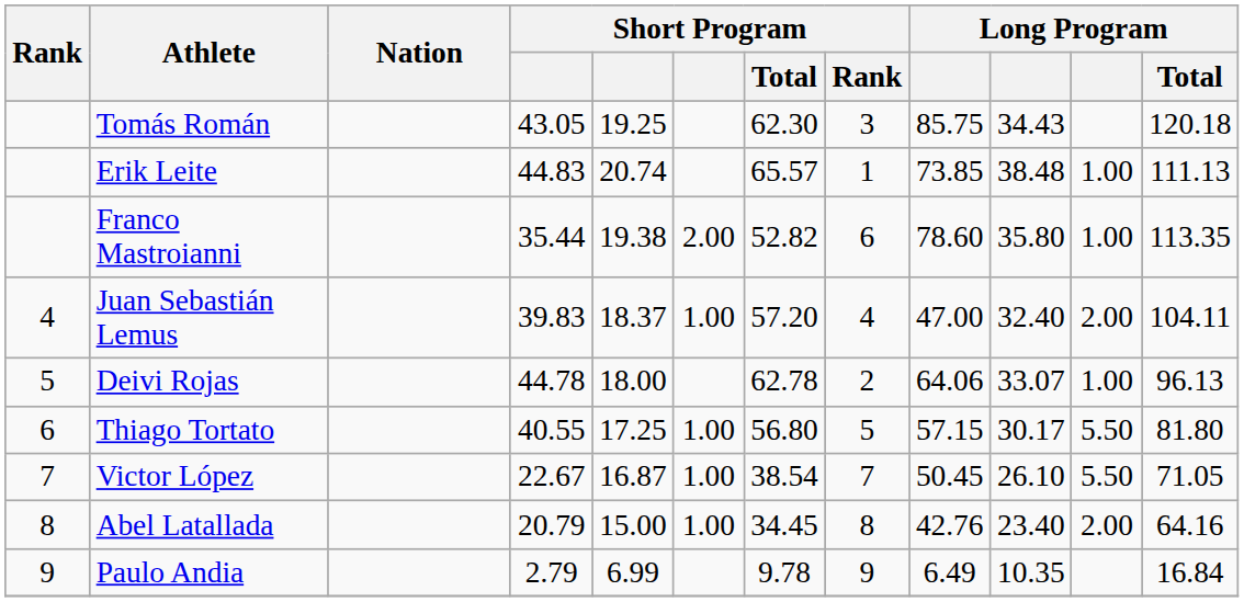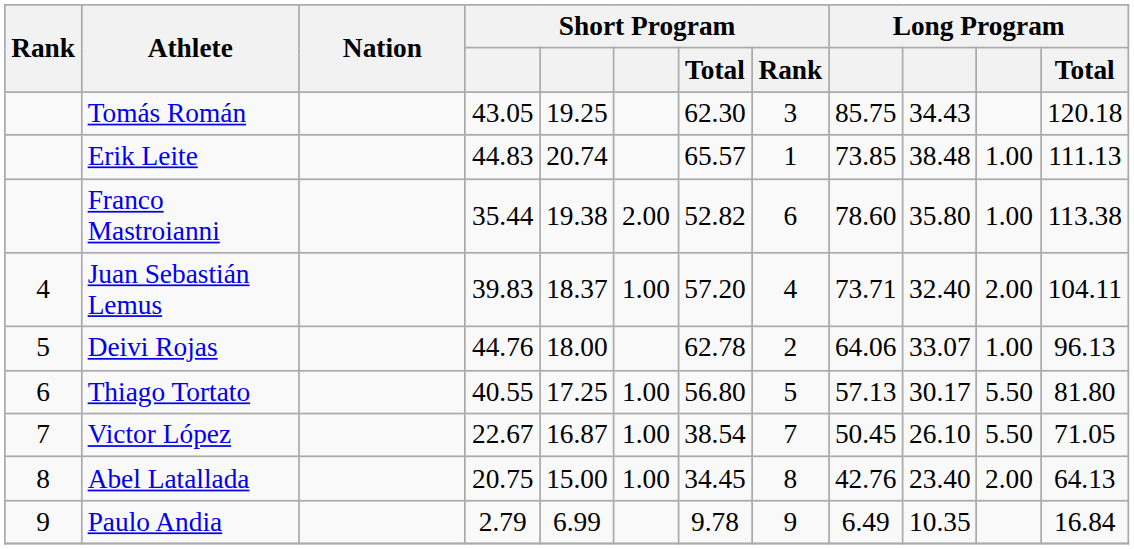 <table class="wikitable sortable" style="text-align:center">
 <tr>
 <th rowspan="2" width="30">Rank</th>
 <th rowspan="2" width="120">Athlete</th>
 <th rowspan="2" width="90">Nation</th>
 <th colspan="5">Short Program</th>
 <th colspan="4">Long Program</th>
 </tr>
 <tr>
 <th width="30"></th>
 <th width="30"></th>
 <th width="30"></th>
 <th width="30">Total</th>
 <th width="30">Rank</th>
 <th width="30"></th>
 <th width="30"></th>
 <th width="30"></th>
 <th width="30">Total</th>
 </tr>
 <tr>
 <td></td>
 <td align=left><a href='#'>Tomás Román</a></td>
 <td align=left></td>
 <td>43.05</td>
 <td>19.25</td>
 <td></td>
 <td>62.30</td>
 <td>3</td>
 <td>85.75</td>
 <td>34.43</td>
 <td></td>
 <td>120.18</td>
 </tr>
 <tr>
 <td></td>
 <td align=left><a href='#'>Erik Leite</a></td>
 <td align=left></td>
 <td>44.83</td>
 <td>20.74</td>
 <td></td>
 <td>65.57</td>
 <td>1</td>
 <td>73.85</td>
 <td>38.48</td>
 <td>1.00</td>
 <td>111.13</td>
 </tr>
 <tr>
 <td></td>
 <td align=left><a href='#'>Franco Mastroianni</a></td>
 <td align=left></td>
 <td>35.44</td>
 <td>19.38</td>
 <td>2.00</td>
 <td>52.82</td>
 <td>6</td>
 <td>78.60</td>
 <td>35.80</td>
 <td>1.00</td>
-<td>113.35</td>
+<td>113.38</td>
 </tr>
 <tr>
 <td>4</td>
 <td align=left><a href='#'>Juan Sebastián Lemus</a></td>
 <td align=left></td>
 <td>39.83</td>
 <td>18.37</td>
 <td>1.00</td>
 <td>57.20</td>
 <td>4</td>
-<td>47.00</td>
+<td>73.71</td>
 <td>32.40</td>
 <td>2.00</td>
 <td>104.11</td>
 </tr>
 <tr>
 <td>5</td>
 <td align=left><a href='#'>Deivi Rojas</a></td>
 <td align=left></td>
-<td>44.78</td>
+<td>44.76</td>
 <td>18.00</td>
 <td></td>
 <td>62.78</td>
 <td>2</td>
 <td>64.06</td>
 <td>33.07</td>
 <td>1.00</td>
 <td>96.13</td>
 </tr>
 <tr>
 <td>6</td>
 <td align=left><a href='#'>Thiago Tortato</a></td>
 <td align=left></td>
 <td>40.55</td>
 <td>17.25</td>
 <td>1.00</td>
 <td>56.80</td>
 <td>5</td>
-<td>57.15</td>
+<td>57.13</td>
 <td>30.17</td>
 <td>5.50</td>
 <td>81.80</td>
 </tr>
 <tr>
 <td>7</td>
 <td align=left><a href='#'>Victor López</a></td>
 <td align=left></td>
 <td>22.67</td>
 <td>16.87</td>
 <td>1.00</td>
 <td>38.54</td>
 <td>7</td>
 <td>50.45</td>
 <td>26.10</td>
 <td>5.50</td>
 <td>71.05</td>
 </tr>
 <tr>
 <td>8</td>
 <td align=left><a href='#'>Abel Latallada</a></td>
 <td align=left></td>
-<td>20.79</td>
+<td>20.75</td>
 <td>15.00</td>
 <td>1.00</td>
 <td>34.45</td>
 <td>8</td>
 <td>42.76</td>
 <td>23.40</td>
 <td>2.00</td>
-<td>64.16</td>
+<td>64.13</td>
 </tr>
 <tr>
 <td>9</td>
 <td align=left><a href='#'>Paulo Andia</a></td>
 <td align=left></td>
 <td>2.79</td>
 <td>6.99</td>
 <td></td>
 <td>9.78</td>
 <td>9</td>
 <td>6.49</td>
 <td>10.35</td>
 <td></td>
 <td>16.84</td>
 </tr>
 <tr>
 </tr>
 </table>
